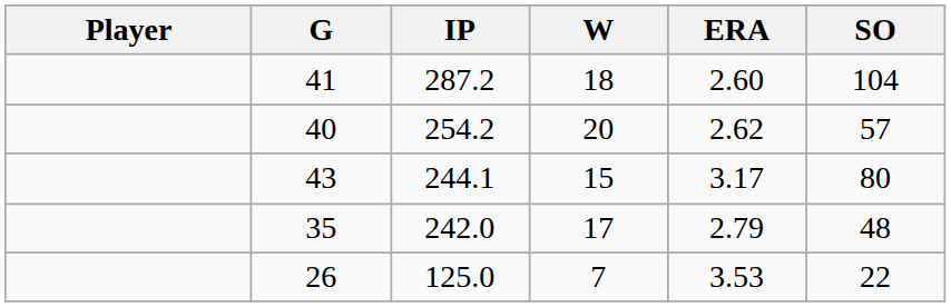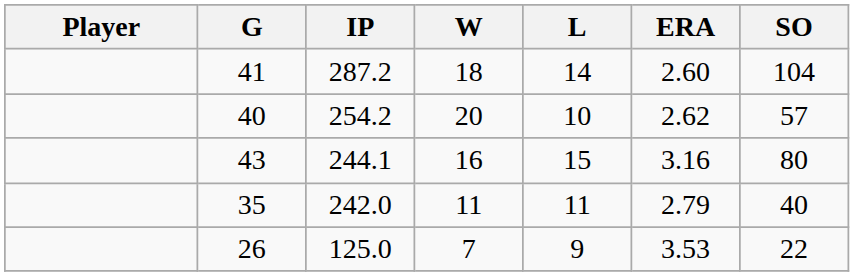 <table class="wikitable sortable">
 <tr>
 <th bgcolor="#DDDDFF" width="16%">Player</th>
 <th bgcolor="#DDDDFF" width="9%">G</th>
 <th bgcolor="#DDDDFF" width="9%">IP</th>
 <th bgcolor="#DDDDFF" width="9%">W</th>
+<th bgcolor="#DDDDFF" width="9%">L</th>
 <th bgcolor="#DDDDFF" width="9%">ERA</th>
 <th bgcolor="#DDDDFF" width="9%">SO</th>
 </tr>
 <tr align="center">
 <td></td>
 <td>41</td>
 <td>287.2</td>
 <td>18</td>
+<td>14</td>
 <td>2.60</td>
 <td>104</td>
 </tr>
 <tr align="center">
 <td></td>
 <td>40</td>
 <td>254.2</td>
 <td>20</td>
+<td>10</td>
 <td>2.62</td>
 <td>57</td>
 </tr>
 <tr align="center">
 <td></td>
 <td>43</td>
 <td>244.1</td>
+<td>16</td>
 <td>15</td>
-<td>3.17</td>
+<td>3.16</td>
 <td>80</td>
 </tr>
 <tr align="center">
 <td></td>
 <td>35</td>
 <td>242.0</td>
-<td>17</td>
+<td>11</td>
+<td>11</td>
 <td>2.79</td>
-<td>48</td>
+<td>40</td>
 </tr>
 <tr align="center">
 <td></td>
 <td>26</td>
 <td>125.0</td>
 <td>7</td>
+<td>9</td>
 <td>3.53</td>
 <td>22</td>
 </tr>
 </table>
